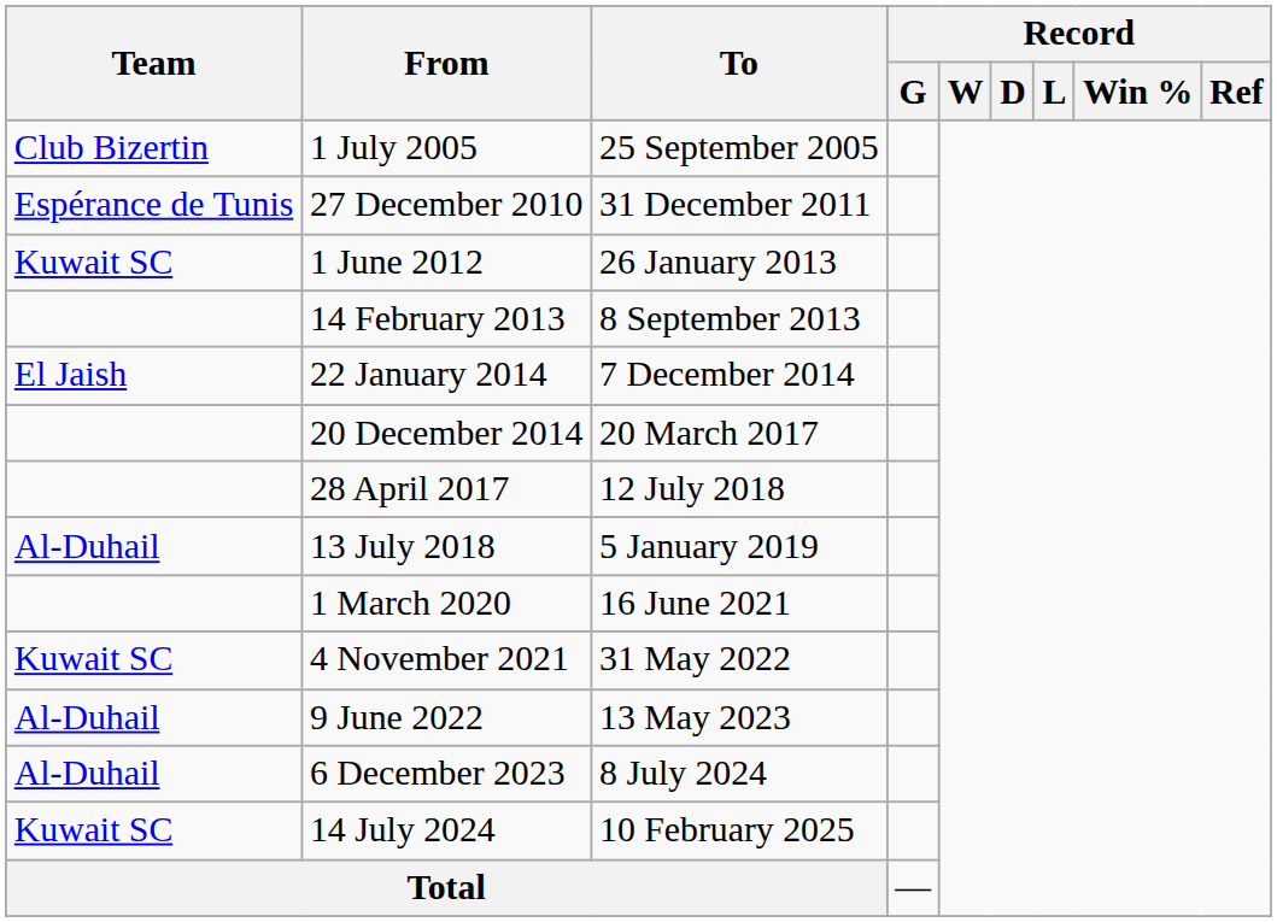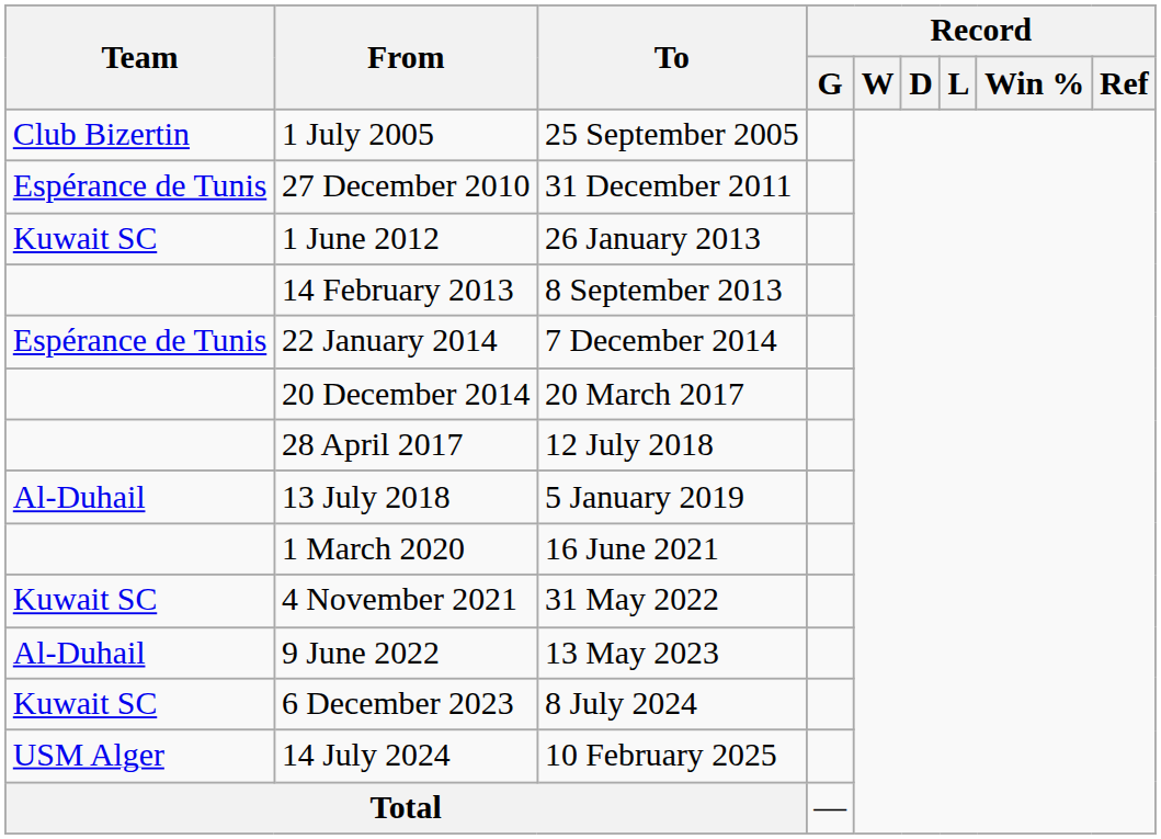 <table class="wikitable" style="text-align: center">
 <tr>
 <th rowspan="2">Team</th>
 <th rowspan="2">From</th>
 <th rowspan="2">To</th>
 <th colspan="6">Record</th>
 </tr>
 <tr>
 <th>G</th>
 <th>W</th>
 <th>D</th>
 <th>L</th>
 <th>Win %</th>
 <th>Ref</th>
 </tr>
 <tr>
 <td align=left> <a href='#'>Club Bizertin</a></td>
 <td align=left>1 July 2005</td>
 <td align=left>25 September 2005<br></td>
 <td></td>
 </tr>
 <tr>
 <td align=left> <a href='#'>Espérance de Tunis</a></td>
 <td align=left>27 December 2010</td>
 <td align=left>31 December 2011<br></td>
 <td></td>
 </tr>
 <tr>
 <td align=left> <a href='#'>Kuwait SC</a></td>
 <td align=left>1 June 2012</td>
 <td align=left>26 January 2013<br></td>
 <td></td>
 </tr>
 <tr>
 <td align=left></td>
 <td align=left>14 February 2013</td>
 <td align=left>8 September 2013<br></td>
 <td></td>
 </tr>
 <tr>
-<td align=left> <a href='#'>El Jaish</a></td>
+<td align=left> <a href='#'>Espérance de Tunis</a></td>
 <td align=left>22 January 2014</td>
 <td align=left>7 December 2014<br></td>
 <td></td>
 </tr>
 <tr>
 <td align=left></td>
 <td align=left>20 December 2014</td>
 <td align=left>20 March 2017<br></td>
 <td></td>
 </tr>
 <tr>
 <td align=left></td>
 <td align=left>28 April 2017</td>
 <td align=left>12 July 2018<br></td>
 <td></td>
 </tr>
 <tr>
 <td align=left> <a href='#'>Al-Duhail</a></td>
 <td align=left>13 July 2018</td>
 <td align=left>5 January 2019<br></td>
 <td></td>
 </tr>
 <tr>
 <td align=left></td>
 <td align=left>1 March 2020</td>
 <td align=left>16 June 2021<br></td>
 <td></td>
 </tr>
 <tr>
 <td align=left> <a href='#'>Kuwait SC</a></td>
 <td align=left>4 November 2021</td>
 <td align=left>31 May 2022<br></td>
 <td></td>
 </tr>
 <tr>
 <td align=left> <a href='#'>Al-Duhail</a></td>
 <td align=left>9 June 2022</td>
 <td align=left>13 May 2023<br></td>
 <td></td>
 </tr>
 <tr>
-<td align=left> <a href='#'>Al-Duhail</a></td>
+<td align=left> <a href='#'>Kuwait SC</a></td>
 <td align=left>6 December 2023</td>
 <td align=left>8 July 2024<br></td>
 <td></td>
 </tr>
 <tr>
-<td align=left> <a href='#'>Kuwait SC</a></td>
+<td align=left> <a href='#'>USM Alger</a></td>
 <td align=left>14 July 2024</td>
 <td align=left>10 February 2025<br></td>
 <td></td>
 </tr>
 <tr>
 <th colspan="3">Total<br></th>
 <td>—</td>
 </tr>
 </table>
